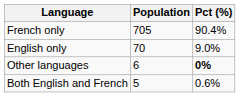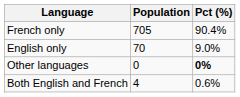 <table class="wikitable">
 <tr>
 <th>Language</th>
 <th>Population</th>
 <th>Pct (%)</th>
 </tr>
 <tr>
 <td>French only</td>
 <td>705</td>
 <td>90.4%</td>
 </tr>
 <tr>
 <td>English only</td>
 <td>70</td>
 <td>9.0%</td>
 </tr>
 <tr>
 <td>Other languages</td>
-<td>6</td>
+<td>0</td>
 <td><strong>0%</strong></td>
 </tr>
 <tr>
 <td>Both English and French</td>
-<td>5</td>
+<td>4</td>
 <td>0.6%</td>
 </tr>
 </table>
